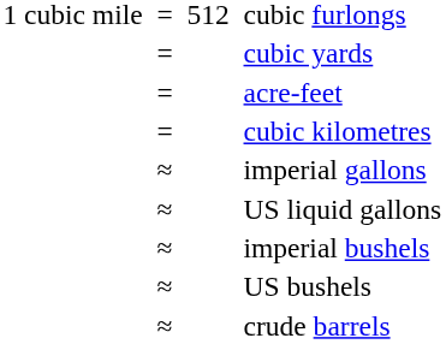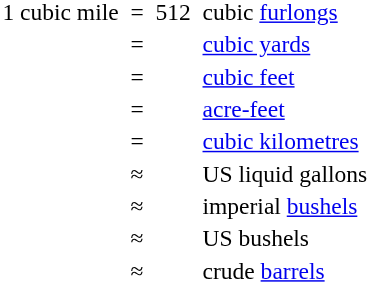 <table>
 <tr>
 <td>1 cubic mile </td>
 <td>= </td>
 <td align=right>512 </td>
 <td>cubic <a href='#'>furlongs</a></td>
 </tr>
 <tr>
 <td></td>
 <td>= </td>
 <td align=right> </td>
 <td><a href='#'>cubic yards</a></td>
 </tr>
 <tr>
 <td></td>
 <td>= </td>
 <td align=right> </td>
+<td><a href='#'>cubic feet</a></td>
+</tr>
+<tr>
+<td></td>
+<td>= </td>
+<td align=right> </td>
 <td><a href='#'>acre-feet</a></td>
 </tr>
 <tr>
 <td></td>
 <td>= </td>
 <td align=right> </td>
 <td><a href='#'>cubic kilometres</a></td>
-</tr>
-<tr>
-<td></td>
-<td>≈ </td>
-<td align=right> </td>
-<td>imperial <a href='#'>gallons</a></td>
 </tr>
 <tr>
 <td></td>
 <td>≈ </td>
 <td align=right> </td>
 <td>US liquid gallons</td>
 </tr>
 <tr>
 <td></td>
 <td>≈ </td>
 <td align=right> </td>
 <td>imperial <a href='#'>bushels</a></td>
 </tr>
 <tr>
 <td></td>
 <td>≈ </td>
 <td align=right> </td>
 <td>US bushels</td>
 </tr>
 <tr>
 <td></td>
 <td>≈ </td>
 <td align=right> </td>
 <td>crude <a href='#'>barrels</a></td>
 </tr>
 </table>
